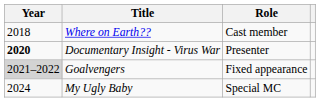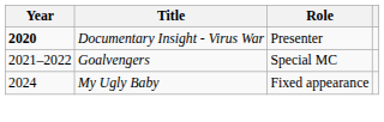 <table class="wikitable">
 <tr>
 <th>Year</th>
 <th>Title</th>
 <th>Role</th>
 <th class="unsortable"></th>
 </tr>
 <tr>
-<td>2018</td>
-<td><em><a href='#'>Where on Earth??</a></em></td>
-<td>Cast member</td>
-<td></td>
-</tr>
-<tr>
 <td><strong>2020</strong></td>
 <td><em>Documentary Insight - Virus War</em></td>
 <td>Presenter</td>
 <td></td>
 </tr>
 <tr>
-<td style="background: lightgrey;">2021–2022</td>
+<td>2021–2022</td>
 <td><em>Goalvengers</em></td>
-<td>Fixed appearance</td>
+<td>Special MC</td>
 <td></td>
 </tr>
 <tr>
 <td>2024</td>
 <td><em>My Ugly Baby</em></td>
-<td>Special MC</td>
+<td>Fixed appearance</td>
 <td></td>
 </tr>
 </table>
